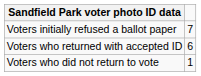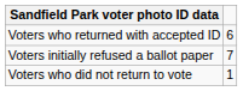 <table class="wikitable">
 <tr>
 <th>Sandfield Park voter photo ID data</th>
+</tr>
+<tr>
+<td style="text-align:left">Voters who returned with accepted ID</td>
+<td style="text-align:center">6</td>
 </tr>
 <tr>
 <td style="text-align:left">Voters initially refused a ballot paper</td>
 <td style="text-align:center">7</td>
 </tr>
 <tr>
-<td style="text-align:left">Voters who returned with accepted ID</td>
-<td style="text-align:center">6</td>
-</tr>
-<tr>
 <td style="text-align:left">Voters who did not return to vote</td>
 <td style="text-align:center">1</td>
 </tr>
 </table>
